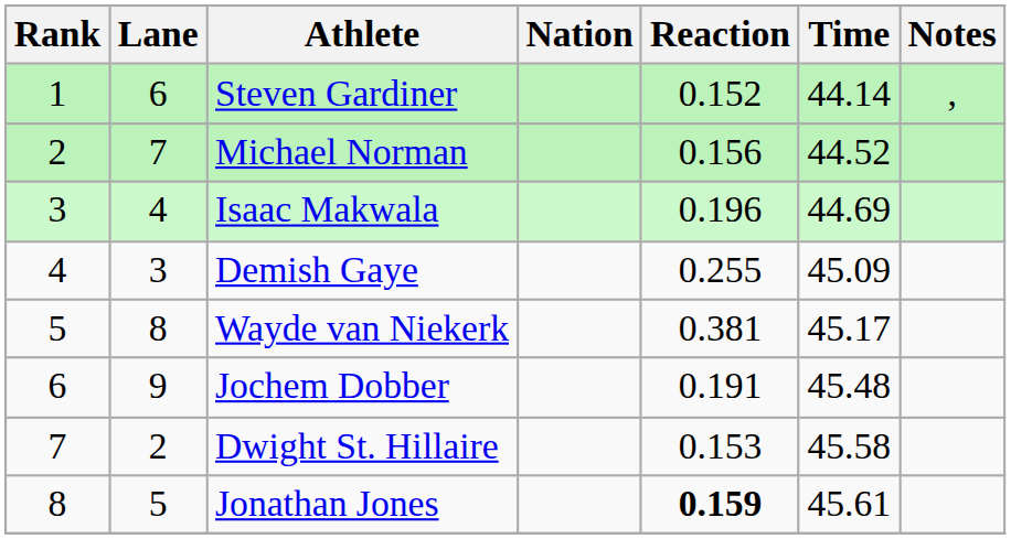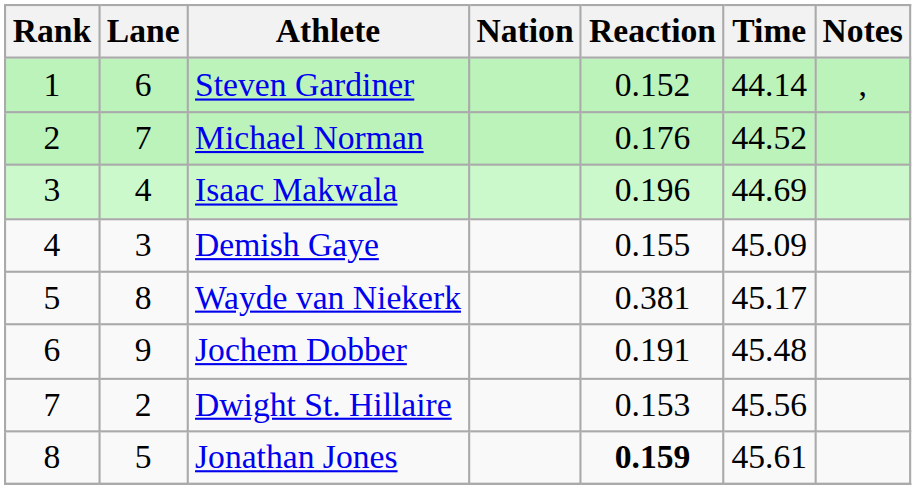 <table class="wikitable sortable" style="text-align:center">
 <tr>
 <th>Rank</th>
 <th>Lane</th>
 <th>Athlete</th>
 <th>Nation</th>
 <th>Reaction</th>
 <th>Time</th>
 <th>Notes</th>
 </tr>
 <tr bgcolor=bbf3bb>
 <td>1</td>
 <td>6</td>
 <td align=left><a href='#'>Steven Gardiner</a></td>
 <td align=left></td>
 <td>0.152</td>
 <td>44.14</td>
 <td>, </td>
 </tr>
 <tr bgcolor=bbf3bb>
 <td>2</td>
 <td>7</td>
 <td align=left><a href='#'>Michael Norman</a></td>
 <td align=left></td>
-<td>0.156</td>
+<td>0.176</td>
 <td>44.52</td>
 <td></td>
 </tr>
 <tr style="background:#ccf9cc;">
 <td>3</td>
 <td>4</td>
 <td align=left><a href='#'>Isaac Makwala</a></td>
 <td align=left></td>
 <td>0.196</td>
 <td>44.69</td>
 <td></td>
 </tr>
 <tr>
 <td>4</td>
 <td>3</td>
 <td align=left><a href='#'>Demish Gaye</a></td>
 <td align=left></td>
-<td>0.255</td>
+<td>0.155</td>
 <td>45.09</td>
 <td></td>
 </tr>
 <tr>
 <td>5</td>
 <td>8</td>
 <td align=left><a href='#'>Wayde van Niekerk</a></td>
 <td align=left></td>
 <td>0.381</td>
 <td>45.17</td>
 <td></td>
 </tr>
 <tr>
 <td>6</td>
 <td>9</td>
 <td align=left><a href='#'>Jochem Dobber</a></td>
 <td align=left></td>
 <td>0.191</td>
 <td>45.48</td>
 <td></td>
 </tr>
 <tr>
 <td>7</td>
 <td>2</td>
 <td align=left><a href='#'>Dwight St. Hillaire</a></td>
 <td align=left></td>
 <td>0.153</td>
-<td>45.58</td>
+<td>45.56</td>
 <td></td>
 </tr>
 <tr>
 <td>8</td>
 <td>5</td>
 <td align=left><a href='#'>Jonathan Jones</a></td>
 <td align=left></td>
 <td><strong>0.159</strong></td>
 <td>45.61</td>
 <td></td>
 </tr>
 <tr>
 </tr>
 </table>
